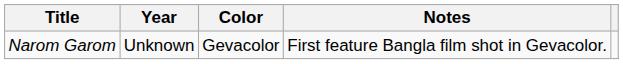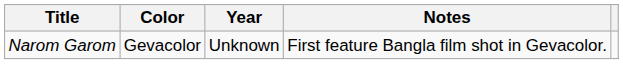 <table class="wikitable">
 <tr>
 <th>Title</th>
+<th>Color</th>
 <th>Year</th>
-<th>Color</th>
 <th>Notes</th>
 <th></th>
 </tr>
 <tr>
 <td><em>Narom Garom</em></td>
+<td>Gevacolor</td>
 <td>Unknown</td>
-<td>Gevacolor</td>
 <td>First feature Bangla film shot in Gevacolor.</td>
 <td></td>
 </tr>
 </table>
